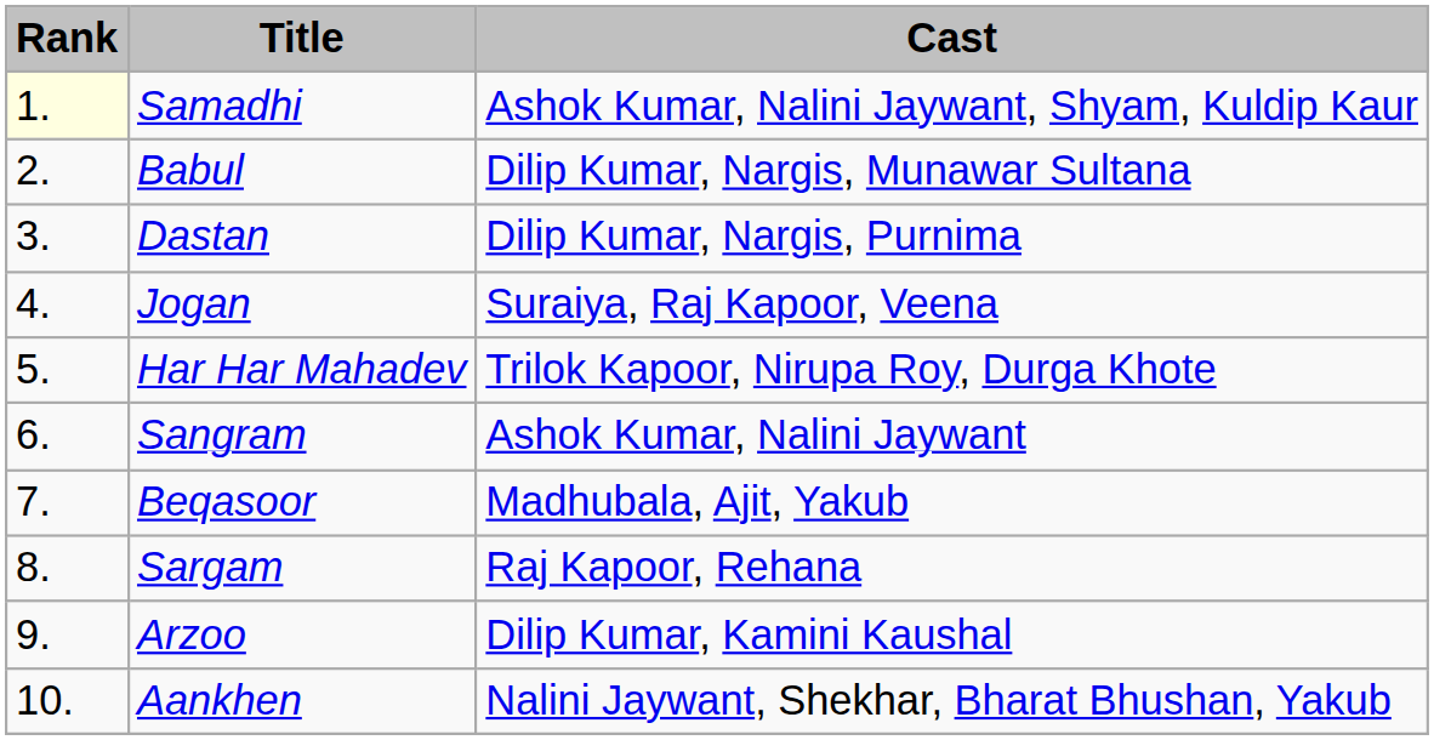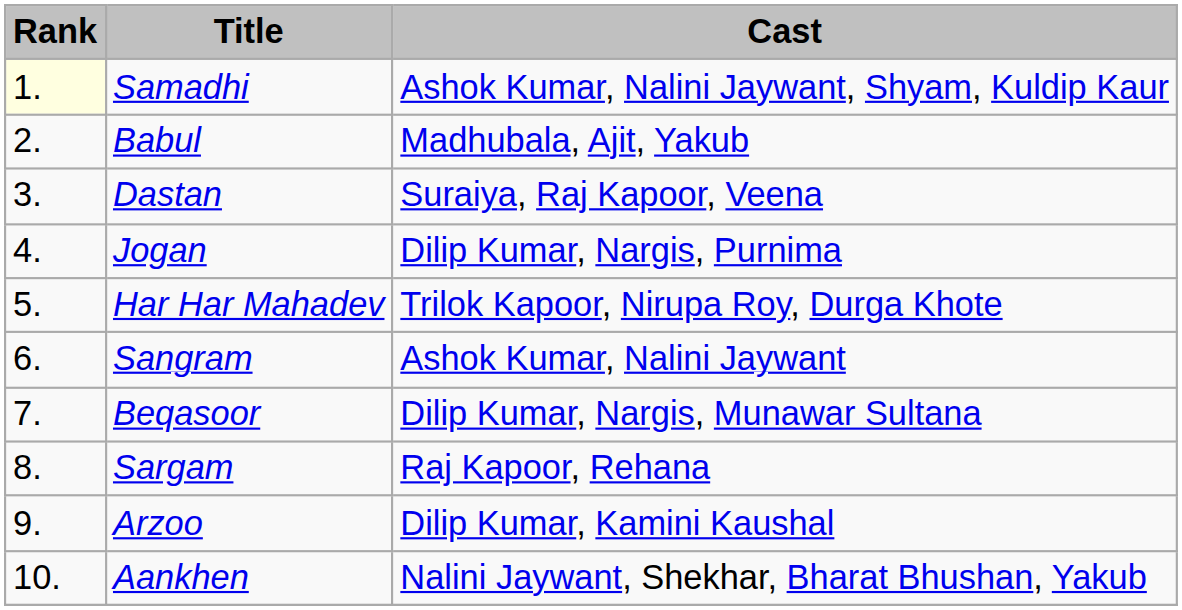 <table class="wikitable">
 <tr bgcolor="silver" align="center">
 <td rowspan="1"><strong>Rank</strong></td>
 <td rowspan="1"><strong>Title</strong></td>
 <td rowspan="1"><strong>Cast</strong></td>
 </tr>
 <tr>
 <td style="background: lightyellow;">1.</td>
 <td><em><a href='#'>Samadhi</a></em></td>
 <td><a href='#'>Ashok Kumar</a>, <a href='#'>Nalini Jaywant</a>, <a href='#'>Shyam</a>, <a href='#'>Kuldip Kaur</a></td>
 </tr>
 <tr>
 <td>2.</td>
 <td><em><a href='#'>Babul</a></em></td>
-<td><a href='#'>Dilip Kumar</a>, <a href='#'>Nargis</a>, <a href='#'>Munawar Sultana</a></td>
+<td><a href='#'>Madhubala</a>, <a href='#'>Ajit</a>, <a href='#'>Yakub</a></td>
 </tr>
 <tr>
 <td>3.</td>
 <td><em><a href='#'>Dastan</a></em></td>
-<td><a href='#'>Dilip Kumar</a>, <a href='#'>Nargis</a>, <a href='#'>Purnima</a></td>
+<td><a href='#'>Suraiya</a>, <a href='#'>Raj Kapoor</a>, <a href='#'>Veena</a></td>
 </tr>
 <tr>
 <td>4.</td>
 <td><em><a href='#'>Jogan</a></em></td>
-<td><a href='#'>Suraiya</a>, <a href='#'>Raj Kapoor</a>, <a href='#'>Veena</a></td>
+<td><a href='#'>Dilip Kumar</a>, <a href='#'>Nargis</a>, <a href='#'>Purnima</a></td>
 </tr>
 <tr>
 <td>5.</td>
 <td><em><a href='#'>Har Har Mahadev</a></em></td>
 <td><a href='#'>Trilok Kapoor</a>, <a href='#'>Nirupa Roy</a>, <a href='#'>Durga Khote</a></td>
 </tr>
 <tr>
 <td>6.</td>
 <td><em><a href='#'>Sangram</a></em></td>
 <td><a href='#'>Ashok Kumar</a>, <a href='#'>Nalini Jaywant</a></td>
 </tr>
 <tr>
 <td>7.</td>
 <td><em><a href='#'>Beqasoor</a></em></td>
-<td><a href='#'>Madhubala</a>, <a href='#'>Ajit</a>, <a href='#'>Yakub</a></td>
+<td><a href='#'>Dilip Kumar</a>, <a href='#'>Nargis</a>, <a href='#'>Munawar Sultana</a></td>
 </tr>
 <tr>
 <td>8.</td>
 <td><em><a href='#'>Sargam</a></em></td>
 <td><a href='#'>Raj Kapoor</a>, <a href='#'>Rehana</a></td>
 </tr>
 <tr>
 <td>9.</td>
 <td><em><a href='#'>Arzoo</a></em></td>
 <td><a href='#'>Dilip Kumar</a>, <a href='#'>Kamini Kaushal</a></td>
 </tr>
 <tr>
 <td>10.</td>
 <td><em><a href='#'>Aankhen</a></em></td>
 <td><a href='#'>Nalini Jaywant</a>, Shekhar, <a href='#'>Bharat Bhushan</a>, <a href='#'>Yakub</a></td>
 </tr>
 <tr>
 </tr>
 </table>
